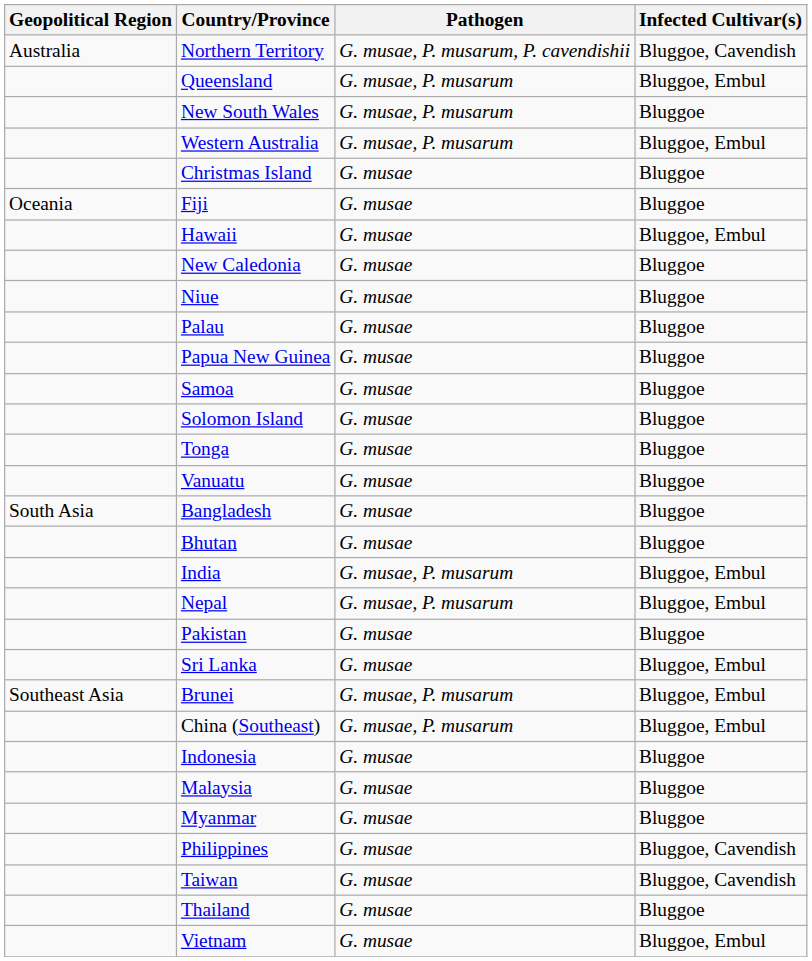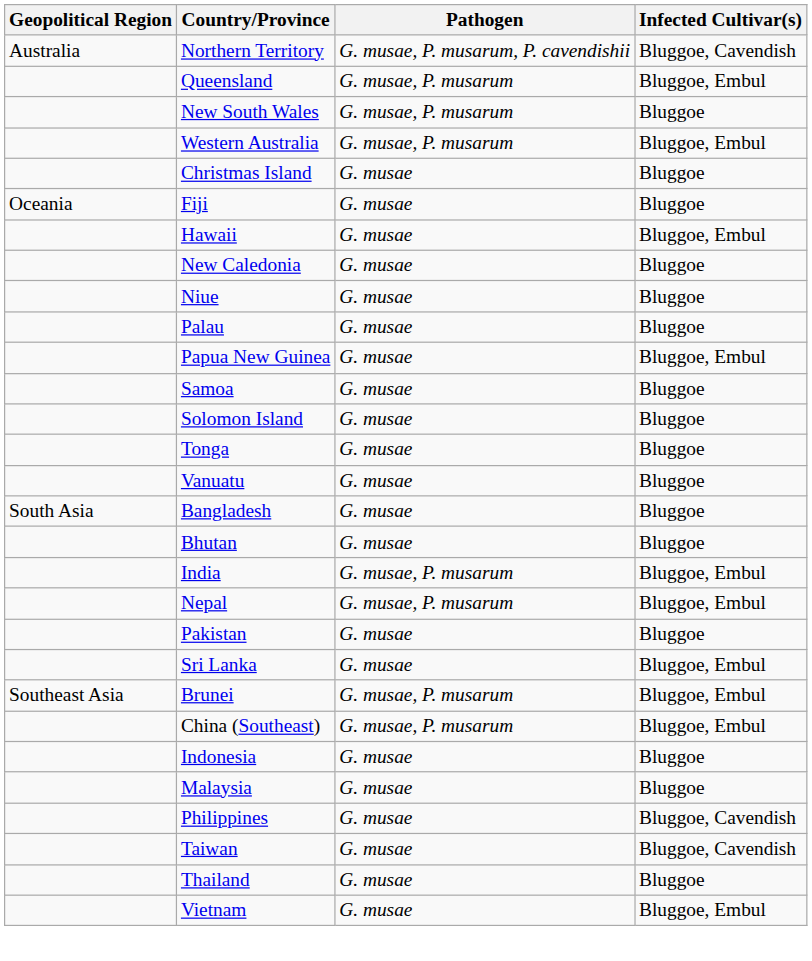 <table class="wikitable">
 <tr>
 <th>Geopolitical Region</th>
 <th>Country/Province</th>
 <th>Pathogen</th>
 <th>Infected Cultivar(s)</th>
 </tr>
 <tr>
 <td>Australia</td>
 <td><a href='#'>Northern Territory</a></td>
 <td><em>G. musae, P. musarum, P. cavendishii</em></td>
 <td>Bluggoe, Cavendish</td>
 </tr>
 <tr>
 <td></td>
 <td><a href='#'>Queensland</a></td>
 <td><em>G. musae, P. musarum</em></td>
 <td>Bluggoe, Embul</td>
 </tr>
 <tr>
 <td></td>
 <td><a href='#'>New South Wales</a></td>
 <td><em>G. musae, P. musarum</em></td>
 <td>Bluggoe</td>
 </tr>
 <tr>
 <td></td>
 <td><a href='#'>Western Australia</a></td>
 <td><em>G. musae, P. musarum</em></td>
 <td>Bluggoe, Embul</td>
 </tr>
 <tr>
 <td></td>
 <td><a href='#'>Christmas Island</a></td>
 <td><em>G. musae</em></td>
 <td>Bluggoe</td>
 </tr>
 <tr>
 <td>Oceania</td>
 <td><a href='#'>Fiji</a></td>
 <td><em>G. musae</em></td>
 <td>Bluggoe</td>
 </tr>
 <tr>
 <td></td>
 <td><a href='#'>Hawaii</a></td>
 <td><em>G. musae</em></td>
 <td>Bluggoe, Embul</td>
 </tr>
 <tr>
 <td></td>
 <td><a href='#'>New Caledonia</a></td>
 <td><em>G. musae</em></td>
 <td>Bluggoe</td>
 </tr>
 <tr>
 <td></td>
 <td><a href='#'>Niue</a></td>
 <td><em>G. musae</em></td>
 <td>Bluggoe</td>
 </tr>
 <tr>
 <td></td>
 <td><a href='#'>Palau</a></td>
 <td><em>G. musae</em></td>
 <td>Bluggoe</td>
 </tr>
 <tr>
 <td></td>
 <td><a href='#'>Papua New Guinea</a></td>
 <td><em>G. musae</em></td>
-<td>Bluggoe</td>
+<td>Bluggoe, Embul</td>
 </tr>
 <tr>
 <td></td>
 <td><a href='#'>Samoa</a></td>
 <td><em>G. musae</em></td>
 <td>Bluggoe</td>
 </tr>
 <tr>
 <td></td>
 <td><a href='#'>Solomon Island</a></td>
 <td><em>G. musae</em></td>
 <td>Bluggoe</td>
 </tr>
 <tr>
 <td></td>
 <td><a href='#'>Tonga</a></td>
 <td><em>G. musae</em></td>
 <td>Bluggoe</td>
 </tr>
 <tr>
 <td></td>
 <td><a href='#'>Vanuatu</a></td>
 <td><em>G. musae</em></td>
 <td>Bluggoe</td>
 </tr>
 <tr>
 <td>South Asia</td>
 <td><a href='#'>Bangladesh</a></td>
 <td><em>G. musae</em></td>
 <td>Bluggoe</td>
 </tr>
 <tr>
 <td></td>
 <td><a href='#'>Bhutan</a></td>
 <td><em>G. musae</em></td>
 <td>Bluggoe</td>
 </tr>
 <tr>
 <td></td>
 <td><a href='#'>India</a></td>
 <td><em>G. musae, P. musarum</em></td>
 <td>Bluggoe, Embul</td>
 </tr>
 <tr>
 <td></td>
 <td><a href='#'>Nepal</a></td>
 <td><em>G. musae, P. musarum</em></td>
 <td>Bluggoe, Embul</td>
 </tr>
 <tr>
 <td></td>
 <td><a href='#'>Pakistan</a></td>
 <td><em>G. musae</em></td>
 <td>Bluggoe</td>
 </tr>
 <tr>
 <td></td>
 <td><a href='#'>Sri Lanka</a></td>
 <td><em>G. musae</em></td>
 <td>Bluggoe, Embul</td>
 </tr>
 <tr>
 <td>Southeast Asia</td>
 <td><a href='#'>Brunei</a></td>
 <td><em>G. musae, P. musarum</em></td>
 <td>Bluggoe, Embul</td>
 </tr>
 <tr>
 <td></td>
 <td>China (<a href='#'>Southeast</a>)</td>
 <td><em>G. musae, P. musarum</em></td>
 <td>Bluggoe, Embul</td>
 </tr>
 <tr>
 <td></td>
 <td><a href='#'>Indonesia</a></td>
 <td><em>G. musae</em></td>
 <td>Bluggoe</td>
 </tr>
 <tr>
 <td></td>
 <td><a href='#'>Malaysia</a></td>
 <td><em>G. musae</em></td>
 <td>Bluggoe</td>
 </tr>
 <tr>
 <td></td>
-<td><a href='#'>Myanmar</a></td>
-<td><em>G. musae</em></td>
-<td>Bluggoe</td>
-</tr>
-<tr>
-<td></td>
 <td><a href='#'>Philippines</a></td>
 <td><em>G. musae</em></td>
 <td>Bluggoe, Cavendish</td>
 </tr>
 <tr>
 <td></td>
 <td><a href='#'>Taiwan</a></td>
 <td><em>G. musae</em></td>
 <td>Bluggoe, Cavendish</td>
 </tr>
 <tr>
 <td></td>
 <td><a href='#'>Thailand</a></td>
 <td><em>G. musae</em></td>
 <td>Bluggoe</td>
 </tr>
 <tr>
 <td></td>
 <td><a href='#'>Vietnam</a></td>
 <td><em>G. musae</em></td>
 <td>Bluggoe, Embul</td>
 </tr>
 </table>
